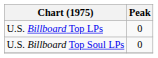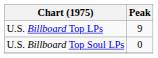 <table class="wikitable">
 <tr>
 <th>Chart (1975)</th>
 <th>Peak<br></th>
 </tr>
 <tr>
 <td>U.S. <a href='#'><em>Billboard</em> Top LPs</a></td>
-<td align="center">0</td>
+<td align="center">9</td>
 </tr>
 <tr>
 <td>U.S. <em>Billboard</em> <a href='#'>Top Soul LPs</a></td>
 <td align="center">0</td>
 </tr>
 <tr>
 </tr>
 </table>
